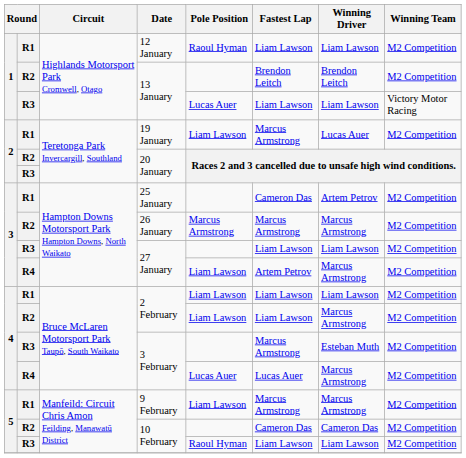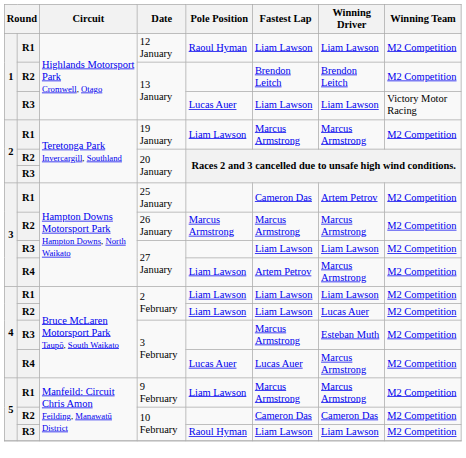 <table class="wikitable" style="font-size: 87%">
 <tr>
 <th colspan=2>Round</th>
 <th>Circuit</th>
 <th>Date</th>
 <th>Pole Position</th>
 <th>Fastest Lap</th>
 <th>Winning Driver</th>
 <th>Winning Team</th>
 </tr>
 <tr>
 <th rowspan=3>1</th>
 <th>R1</th>
 <td rowspan=3><a href='#'>Highlands Motorsport Park</a><br><small><a href='#'>Cromwell</a>, <a href='#'>Otago</a></small></td>
 <td>12 January</td>
 <td> <a href='#'>Raoul Hyman</a></td>
 <td> <a href='#'>Liam Lawson</a></td>
 <td> <a href='#'>Liam Lawson</a></td>
 <td><a href='#'>M2 Competition</a></td>
 </tr>
 <tr>
 <th>R2</th>
 <td rowspan=2>13 January</td>
 <td></td>
 <td> <a href='#'>Brendon Leitch</a></td>
 <td> <a href='#'>Brendon Leitch</a></td>
 <td><a href='#'>M2 Competition</a></td>
 </tr>
 <tr>
 <th>R3</th>
 <td> <a href='#'>Lucas Auer</a></td>
 <td> <a href='#'>Liam Lawson</a></td>
 <td> <a href='#'>Liam Lawson</a></td>
 <td>Victory Motor Racing</td>
 </tr>
 <tr>
 <th rowspan=3>2</th>
 <th>R1</th>
 <td rowspan=3><a href='#'>Teretonga Park</a><br><small><a href='#'>Invercargill</a>, <a href='#'>Southland</a></small></td>
 <td>19 January</td>
 <td> <a href='#'>Liam Lawson</a></td>
 <td> <a href='#'>Marcus Armstrong</a></td>
-<td> <a href='#'>Lucas Auer</a></td>
+<td> <a href='#'>Marcus Armstrong</a></td>
 <td><a href='#'>M2 Competition</a></td>
 </tr>
 <tr>
 <th>R2</th>
 <td rowspan=2>20 January</td>
 <th colspan=4 rowspan=2>Races 2 and 3 cancelled due to unsafe high wind conditions.</th>
 </tr>
 <tr>
 <th>R3</th>
 </tr>
 <tr>
 <th rowspan=4>3</th>
 <th>R1</th>
 <td rowspan=4><a href='#'>Hampton Downs Motorsport Park</a><br><small><a href='#'>Hampton Downs</a>, <a href='#'>North Waikato</a></small></td>
 <td>25 January</td>
 <td></td>
 <td> <a href='#'>Cameron Das</a></td>
 <td> <a href='#'>Artem Petrov</a></td>
 <td><a href='#'>M2 Competition</a></td>
 </tr>
 <tr>
 <th>R2</th>
 <td>26 January</td>
 <td> <a href='#'>Marcus Armstrong</a></td>
 <td> <a href='#'>Marcus Armstrong</a></td>
 <td> <a href='#'>Marcus Armstrong</a></td>
 <td><a href='#'>M2 Competition</a></td>
 </tr>
 <tr>
 <th>R3</th>
 <td rowspan=2>27 January</td>
 <td></td>
 <td> <a href='#'>Liam Lawson</a></td>
 <td> <a href='#'>Liam Lawson</a></td>
 <td><a href='#'>M2 Competition</a></td>
 </tr>
 <tr>
 <th>R4</th>
 <td> <a href='#'>Liam Lawson</a></td>
 <td> <a href='#'>Artem Petrov</a></td>
 <td> <a href='#'>Marcus Armstrong</a></td>
 <td><a href='#'>M2 Competition</a></td>
 </tr>
 <tr>
 <th rowspan=4>4</th>
 <th>R1</th>
 <td rowspan=4><a href='#'>Bruce McLaren Motorsport Park</a><br><small><a href='#'>Taupō</a>, <a href='#'>South Waikato</a></small></td>
 <td rowspan=2>2 February</td>
 <td> <a href='#'>Liam Lawson</a></td>
 <td> <a href='#'>Liam Lawson</a></td>
 <td> <a href='#'>Liam Lawson</a></td>
 <td><a href='#'>M2 Competition</a></td>
 </tr>
 <tr>
 <th>R2</th>
 <td> <a href='#'>Liam Lawson</a></td>
 <td> <a href='#'>Liam Lawson</a></td>
-<td> <a href='#'>Marcus Armstrong</a></td>
+<td> <a href='#'>Lucas Auer</a></td>
 <td><a href='#'>M2 Competition</a></td>
 </tr>
 <tr>
 <th>R3</th>
 <td rowspan=2>3 February</td>
 <td></td>
 <td> <a href='#'>Marcus Armstrong</a></td>
 <td> <a href='#'>Esteban Muth</a></td>
 <td><a href='#'>M2 Competition</a></td>
 </tr>
 <tr>
 <th>R4</th>
 <td> <a href='#'>Lucas Auer</a></td>
 <td> <a href='#'>Lucas Auer</a></td>
 <td> <a href='#'>Marcus Armstrong</a></td>
 <td><a href='#'>M2 Competition</a></td>
 </tr>
 <tr>
 <th rowspan=3>5</th>
 <th>R1</th>
 <td rowspan=3><a href='#'>Manfeild: Circuit Chris Amon</a><br><small><a href='#'>Feilding</a>, <a href='#'>Manawatū District</a></small></td>
 <td>9 February</td>
 <td> <a href='#'>Liam Lawson</a></td>
 <td> <a href='#'>Marcus Armstrong</a></td>
 <td> <a href='#'>Marcus Armstrong</a></td>
 <td><a href='#'>M2 Competition</a></td>
 </tr>
 <tr>
 <th>R2</th>
 <td rowspan=2>10 February</td>
 <td></td>
 <td> <a href='#'>Cameron Das</a></td>
 <td> <a href='#'>Cameron Das</a></td>
 <td><a href='#'>M2 Competition</a></td>
 </tr>
 <tr>
 <th>R3</th>
 <td> <a href='#'>Raoul Hyman</a></td>
 <td> <a href='#'>Liam Lawson</a></td>
 <td> <a href='#'>Liam Lawson</a></td>
 <td><a href='#'>M2 Competition</a></td>
 </tr>
 <tr>
 </tr>
 </table>
